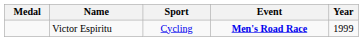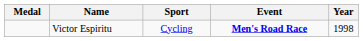 <table class="wikitable"  style="font-size:100%;  text-align:center;">
 <tr>
 <th width="65">Medal</th>
 <th width="140">Name</th>
 <th width="100">Sport</th>
 <th width="180">Event</th>
 <th width="40">Year</th>
 </tr>
 <tr>
 <td></td>
 <td align=left>Victor Espiritu</td>
 <td><a href='#'>Cycling</a></td>
 <td><strong><a href='#'>Men's Road Race</a></strong></td>
-<td>1999</td>
+<td>1998</td>
 </tr>
 </table>
